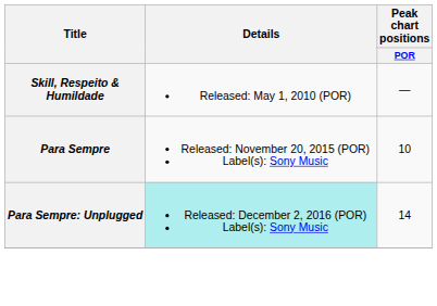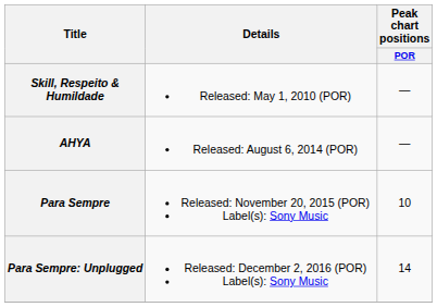 <table class="wikitable plainrowheaders" style="text-align:center;">
 <tr>
 <th rowspan="2" scope="col" style="width:12em;">Title</th>
 <th rowspan="2" scope="col" style="width:20em;">Details</th>
 <th colspan="1" scope="col">Peak chart positions</th>
 </tr>
 <tr>
 <th scope="col" style="width:3em;font-size:85%;"><a href='#'>POR</a><br></th>
 </tr>
 <tr>
 <th scope="row"><em>Skill, Respeito & Humildade</em></th>
 <td><br><ul><li>Released: May 1, 2010 <span>(POR)</span></li></ul></td>
 <td>—</td>
 </tr>
 <tr>
+<th scope="row"><em>AHYA</em></th>
+<td><br><ul><li>Released: August 6, 2014 <span>(POR)</span></li></ul></td>
+<td>—</td>
+</tr>
+<tr>
 <th scope="row"><em>Para Sempre</em></th>
 <td><br><ul><li>Released: November 20, 2015 <span>(POR)</span></li><li>Label(s): <a href='#'>Sony Music</a></li></ul></td>
 <td>10</td>
 </tr>
 <tr>
 <th scope="row"><em>Para Sempre: Unplugged</em></th>
-<td style="background: paleturquoise;"><br><ul><li>Released: December 2, 2016 <span>(POR)</span></li><li>Label(s): <a href='#'>Sony Music</a></li></ul></td>
+<td><br><ul><li>Released: December 2, 2016 <span>(POR)</span></li><li>Label(s): <a href='#'>Sony Music</a></li></ul></td>
 <td>14</td>
 </tr>
 <tr>
 </tr>
 </table>
